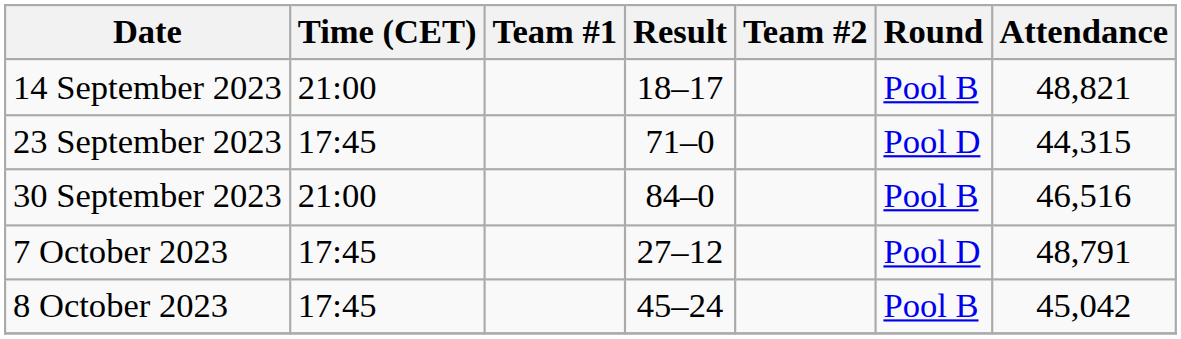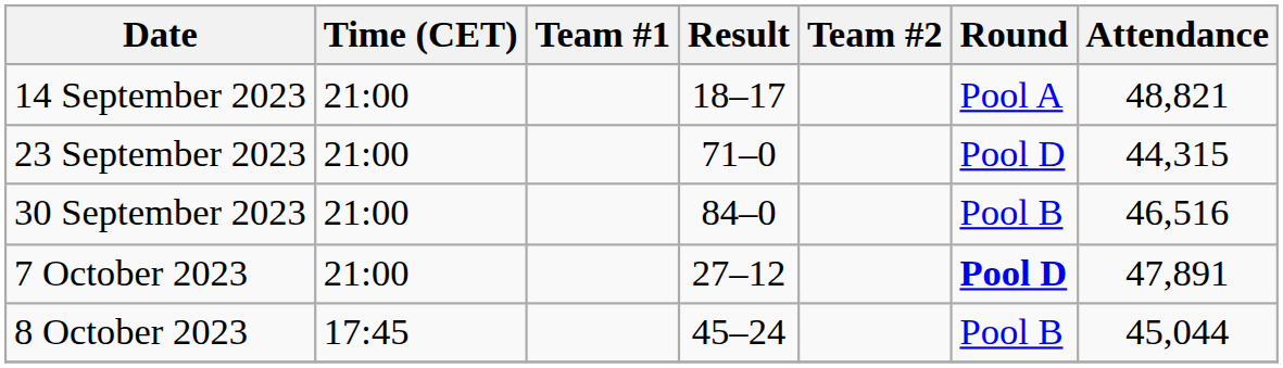 <table class="wikitable">
 <tr>
 <th>Date</th>
 <th>Time (CET)</th>
 <th>Team #1</th>
 <th>Result</th>
 <th>Team #2</th>
 <th>Round</th>
 <th>Attendance</th>
 </tr>
 <tr>
 <td>14 September 2023</td>
 <td>21:00</td>
 <td></td>
 <td style="text-align:center;">18–17</td>
 <td></td>
-<td><a href='#'>Pool B</a></td>
+<td><a href='#'>Pool A</a></td>
 <td style="text-align:center;">48,821</td>
 </tr>
 <tr>
 <td>23 September 2023</td>
-<td>17:45</td>
+<td>21:00</td>
 <td></td>
 <td style="text-align:center;">71–0</td>
 <td></td>
 <td><a href='#'>Pool D</a></td>
 <td style="text-align:center;">44,315</td>
 </tr>
 <tr>
 <td>30 September 2023</td>
 <td>21:00</td>
 <td></td>
 <td style="text-align:center;">84–0</td>
 <td></td>
 <td><a href='#'>Pool B</a></td>
 <td style="text-align:center;">46,516</td>
 </tr>
 <tr>
 <td>7 October 2023</td>
-<td>17:45</td>
+<td>21:00</td>
 <td></td>
 <td style="text-align:center;">27–12</td>
 <td></td>
-<td><a href='#'>Pool D</a></td>
-<td style="text-align:center;">48,791</td>
+<td><strong><a href='#'>Pool D</a></strong></td>
+<td style="text-align:center;">47,891</td>
 </tr>
 <tr>
 <td>8 October 2023</td>
 <td>17:45</td>
 <td></td>
 <td style="text-align:center;">45–24</td>
 <td></td>
 <td><a href='#'>Pool B</a></td>
-<td style="text-align:center;">45,042</td>
+<td style="text-align:center;">45,044</td>
 </tr>
 <tr>
 </tr>
 </table>
